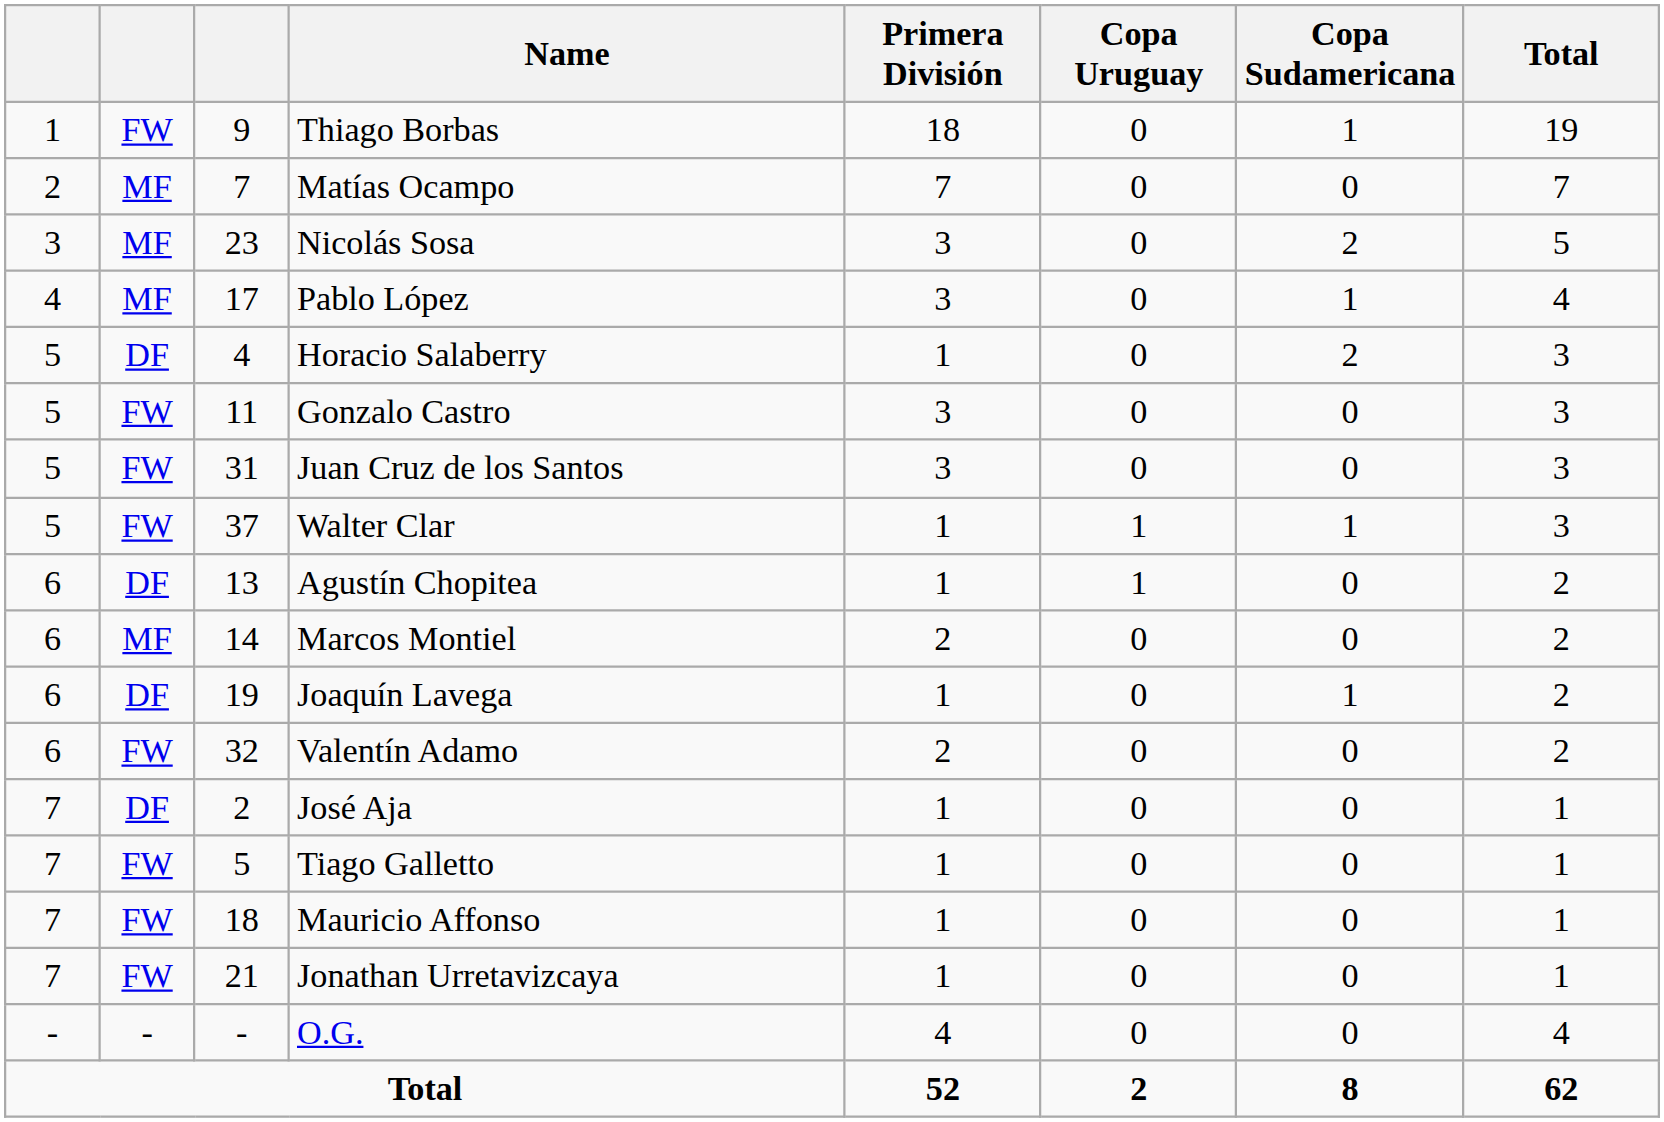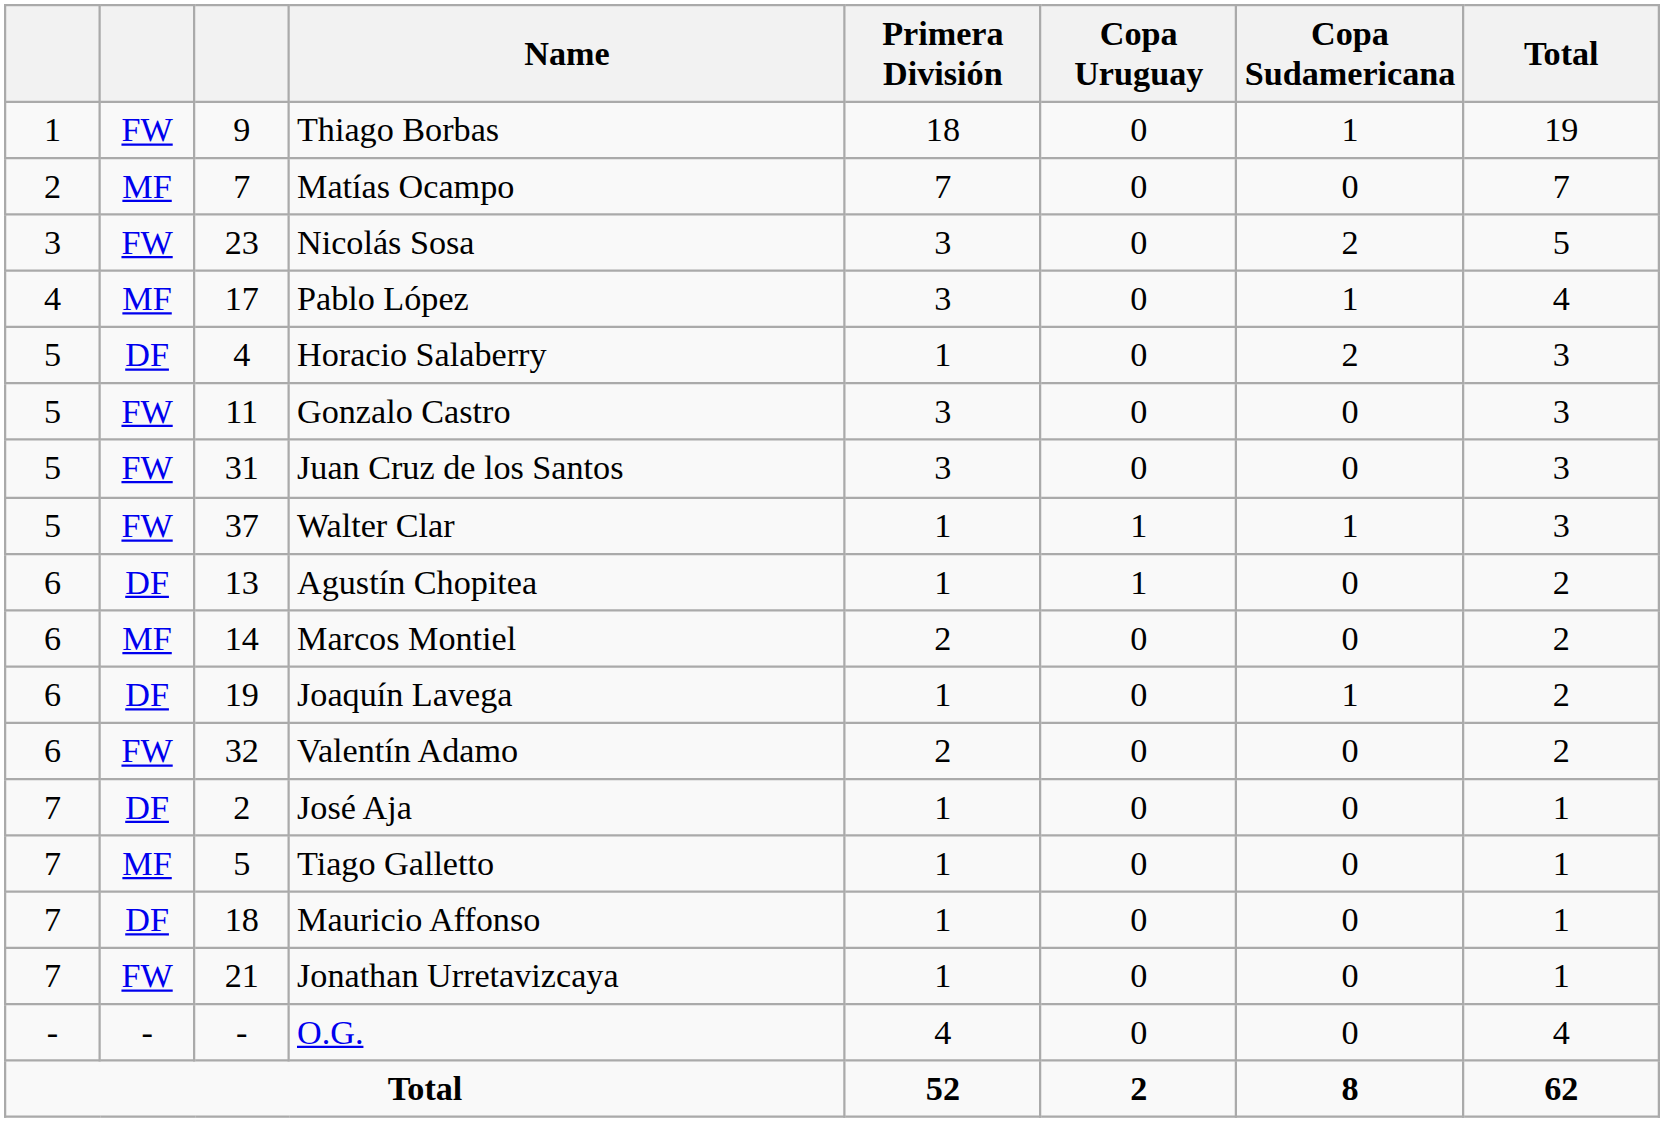 <table class="wikitable sortable" style="font-size: 95%; text-align: center;">
 <tr>
 <th width=35></th>
 <th width=35></th>
 <th width=35></th>
 <th width=240><strong>Name</strong></th>
 <th width=80><strong>Primera División</strong></th>
 <th width=80><strong>Copa Uruguay</strong></th>
 <th width=80><strong>Copa Sudamericana</strong></th>
 <th width=80><strong>Total</strong></th>
 </tr>
 <tr>
 <td>1</td>
 <td><a href='#'>FW</a></td>
 <td>9</td>
 <td align=left> Thiago Borbas</td>
 <td>18</td>
 <td>0</td>
 <td>1</td>
 <td>19</td>
 </tr>
 <tr>
 <td>2</td>
 <td><a href='#'>MF</a></td>
 <td>7</td>
 <td align=left> Matías Ocampo</td>
 <td>7</td>
 <td>0</td>
 <td>0</td>
 <td>7</td>
 </tr>
 <tr>
 <td>3</td>
-<td><a href='#'>MF</a></td>
+<td><a href='#'>FW</a></td>
 <td>23</td>
 <td align=left> Nicolás Sosa</td>
 <td>3</td>
 <td>0</td>
 <td>2</td>
 <td>5</td>
 </tr>
 <tr>
 <td>4</td>
 <td><a href='#'>MF</a></td>
 <td>17</td>
 <td align=left> Pablo López</td>
 <td>3</td>
 <td>0</td>
 <td>1</td>
 <td>4</td>
 </tr>
 <tr>
 <td>5</td>
 <td><a href='#'>DF</a></td>
 <td>4</td>
 <td align=left> Horacio Salaberry</td>
 <td>1</td>
 <td>0</td>
 <td>2</td>
 <td>3</td>
 </tr>
 <tr>
 <td>5</td>
 <td><a href='#'>FW</a></td>
 <td>11</td>
 <td align=left> Gonzalo Castro</td>
 <td>3</td>
 <td>0</td>
 <td>0</td>
 <td>3</td>
 </tr>
 <tr>
 <td>5</td>
 <td><a href='#'>FW</a></td>
 <td>31</td>
 <td align=left> Juan Cruz de los Santos</td>
 <td>3</td>
 <td>0</td>
 <td>0</td>
 <td>3</td>
 </tr>
 <tr>
 <td>5</td>
 <td><a href='#'>FW</a></td>
 <td>37</td>
 <td align=left> Walter Clar</td>
 <td>1</td>
 <td>1</td>
 <td>1</td>
 <td>3</td>
 </tr>
 <tr>
 <td>6</td>
 <td><a href='#'>DF</a></td>
 <td>13</td>
 <td align=left> Agustín Chopitea</td>
 <td>1</td>
 <td>1</td>
 <td>0</td>
 <td>2</td>
 </tr>
 <tr>
 <td>6</td>
 <td><a href='#'>MF</a></td>
 <td>14</td>
 <td align=left> Marcos Montiel</td>
 <td>2</td>
 <td>0</td>
 <td>0</td>
 <td>2</td>
 </tr>
 <tr>
 <td>6</td>
 <td><a href='#'>DF</a></td>
 <td>19</td>
 <td align=left> Joaquín Lavega</td>
 <td>1</td>
 <td>0</td>
 <td>1</td>
 <td>2</td>
 </tr>
 <tr>
 <td>6</td>
 <td><a href='#'>FW</a></td>
 <td>32</td>
 <td align=left> Valentín Adamo</td>
 <td>2</td>
 <td>0</td>
 <td>0</td>
 <td>2</td>
 </tr>
 <tr>
 <td>7</td>
 <td><a href='#'>DF</a></td>
 <td>2</td>
 <td align=left> José Aja</td>
 <td>1</td>
 <td>0</td>
 <td>0</td>
 <td>1</td>
 </tr>
 <tr>
 <td>7</td>
-<td><a href='#'>FW</a></td>
+<td><a href='#'>MF</a></td>
 <td>5</td>
 <td align=left> Tiago Galletto</td>
 <td>1</td>
 <td>0</td>
 <td>0</td>
 <td>1</td>
 </tr>
 <tr>
 <td>7</td>
-<td><a href='#'>FW</a></td>
+<td><a href='#'>DF</a></td>
 <td>18</td>
 <td align=left> Mauricio Affonso</td>
 <td>1</td>
 <td>0</td>
 <td>0</td>
 <td>1</td>
 </tr>
 <tr>
 <td>7</td>
 <td><a href='#'>FW</a></td>
 <td>21</td>
 <td align=left> Jonathan Urretavizcaya</td>
 <td>1</td>
 <td>0</td>
 <td>0</td>
 <td>1</td>
 </tr>
 <tr>
 <td>-</td>
 <td>-</td>
 <td>-</td>
 <td align=left><a href='#'>O.G.</a></td>
 <td>4</td>
 <td>0</td>
 <td>0</td>
 <td>4</td>
 </tr>
 <tr>
 <td colspan=4><strong>Total</strong></td>
 <td><strong>52</strong></td>
 <td><strong>2</strong></td>
 <td><strong>8</strong></td>
 <td><strong>62</strong></td>
 </tr>
 </table>
